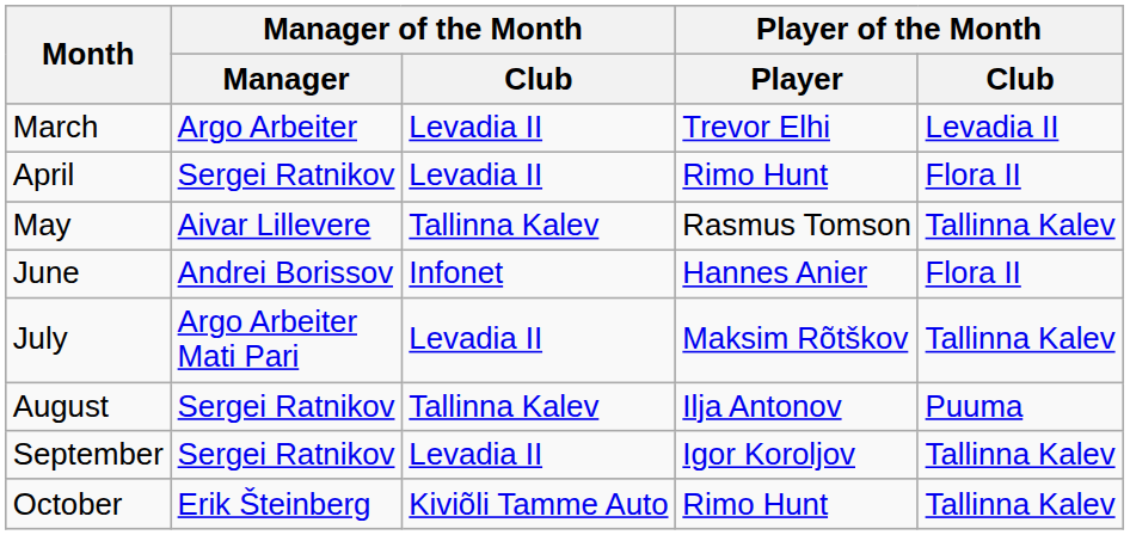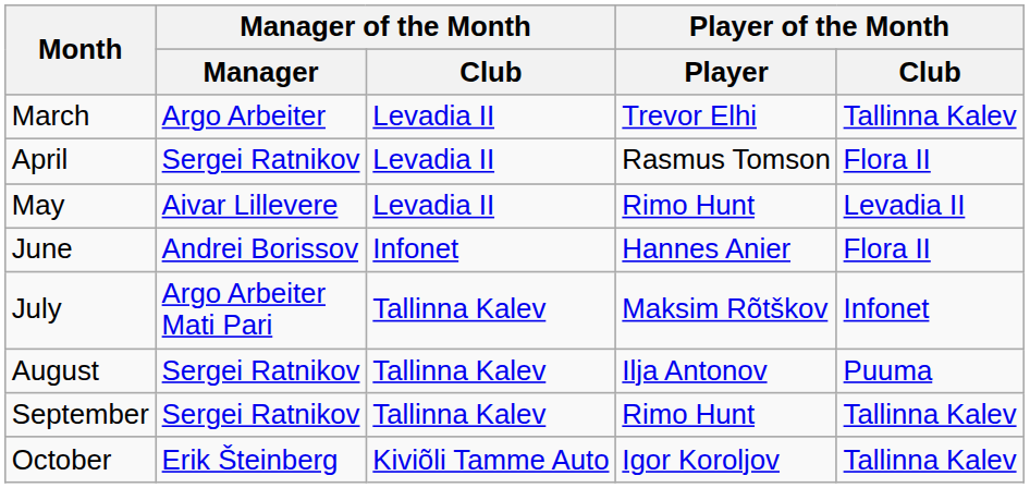 <table class="wikitable">
 <tr>
 <th rowspan="2">Month</th>
 <th colspan="2">Manager of the Month</th>
 <th colspan="2">Player of the Month</th>
 </tr>
 <tr>
 <th>Manager</th>
 <th>Club</th>
 <th>Player</th>
 <th>Club</th>
 </tr>
 <tr>
 <td>March</td>
 <td> <a href='#'>Argo Arbeiter</a></td>
 <td><a href='#'>Levadia II</a></td>
 <td> <a href='#'>Trevor Elhi</a></td>
-<td><a href='#'>Levadia II</a></td>
+<td><a href='#'>Tallinna Kalev</a></td>
 </tr>
 <tr>
 <td>April</td>
 <td> <a href='#'>Sergei Ratnikov</a></td>
 <td><a href='#'>Levadia II</a></td>
-<td> <a href='#'>Rimo Hunt</a></td>
+<td> Rasmus Tomson</td>
 <td><a href='#'>Flora II</a></td>
 </tr>
 <tr>
 <td>May</td>
 <td> <a href='#'>Aivar Lillevere</a></td>
-<td><a href='#'>Tallinna Kalev</a></td>
-<td> Rasmus Tomson</td>
-<td><a href='#'>Tallinna Kalev</a></td>
+<td><a href='#'>Levadia II</a></td>
+<td> <a href='#'>Rimo Hunt</a></td>
+<td><a href='#'>Levadia II</a></td>
 </tr>
 <tr>
 <td>June</td>
 <td> <a href='#'>Andrei Borissov</a></td>
 <td><a href='#'>Infonet</a></td>
 <td> <a href='#'>Hannes Anier</a></td>
 <td><a href='#'>Flora II</a></td>
 </tr>
 <tr>
 <td>July</td>
 <td> <a href='#'>Argo Arbeiter</a><br> <a href='#'>Mati Pari</a></td>
-<td><a href='#'>Levadia II</a></td>
+<td><a href='#'>Tallinna Kalev</a></td>
 <td> <a href='#'>Maksim Rõtškov</a></td>
-<td><a href='#'>Tallinna Kalev</a></td>
+<td><a href='#'>Infonet</a></td>
 </tr>
 <tr>
 <td>August</td>
 <td> <a href='#'>Sergei Ratnikov</a></td>
 <td><a href='#'>Tallinna Kalev</a></td>
 <td> <a href='#'>Ilja Antonov</a></td>
 <td><a href='#'>Puuma</a></td>
 </tr>
 <tr>
 <td>September</td>
 <td> <a href='#'>Sergei Ratnikov</a></td>
-<td><a href='#'>Levadia II</a></td>
-<td> <a href='#'>Igor Koroljov</a></td>
+<td><a href='#'>Tallinna Kalev</a></td>
+<td> <a href='#'>Rimo Hunt</a></td>
 <td><a href='#'>Tallinna Kalev</a></td>
 </tr>
 <tr>
 <td>October</td>
 <td> <a href='#'>Erik Šteinberg</a></td>
 <td><a href='#'>Kiviõli Tamme Auto</a></td>
-<td> <a href='#'>Rimo Hunt</a></td>
+<td> <a href='#'>Igor Koroljov</a></td>
 <td><a href='#'>Tallinna Kalev</a></td>
 </tr>
 </table>
